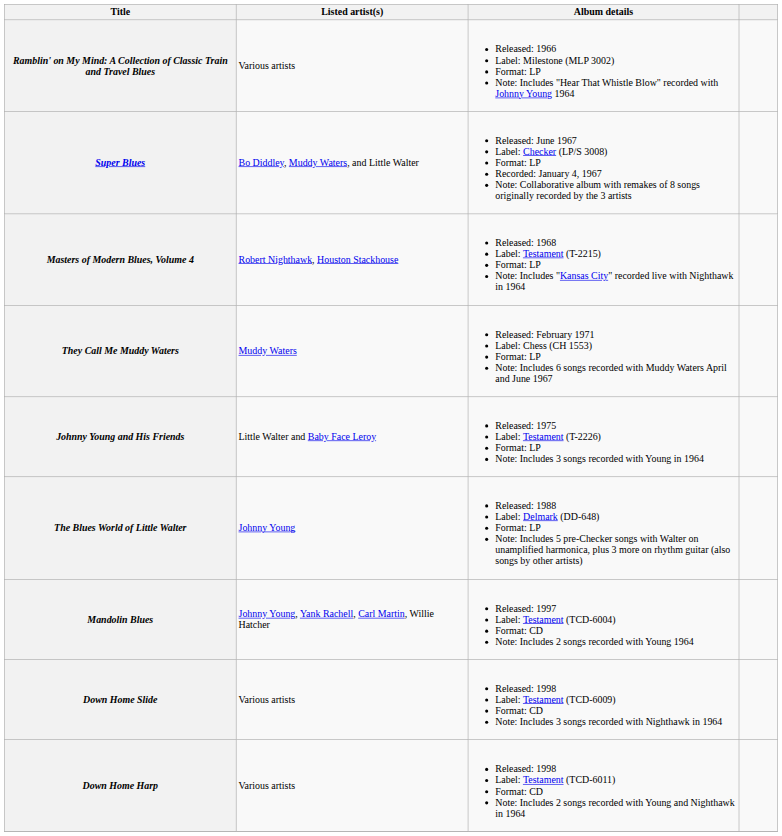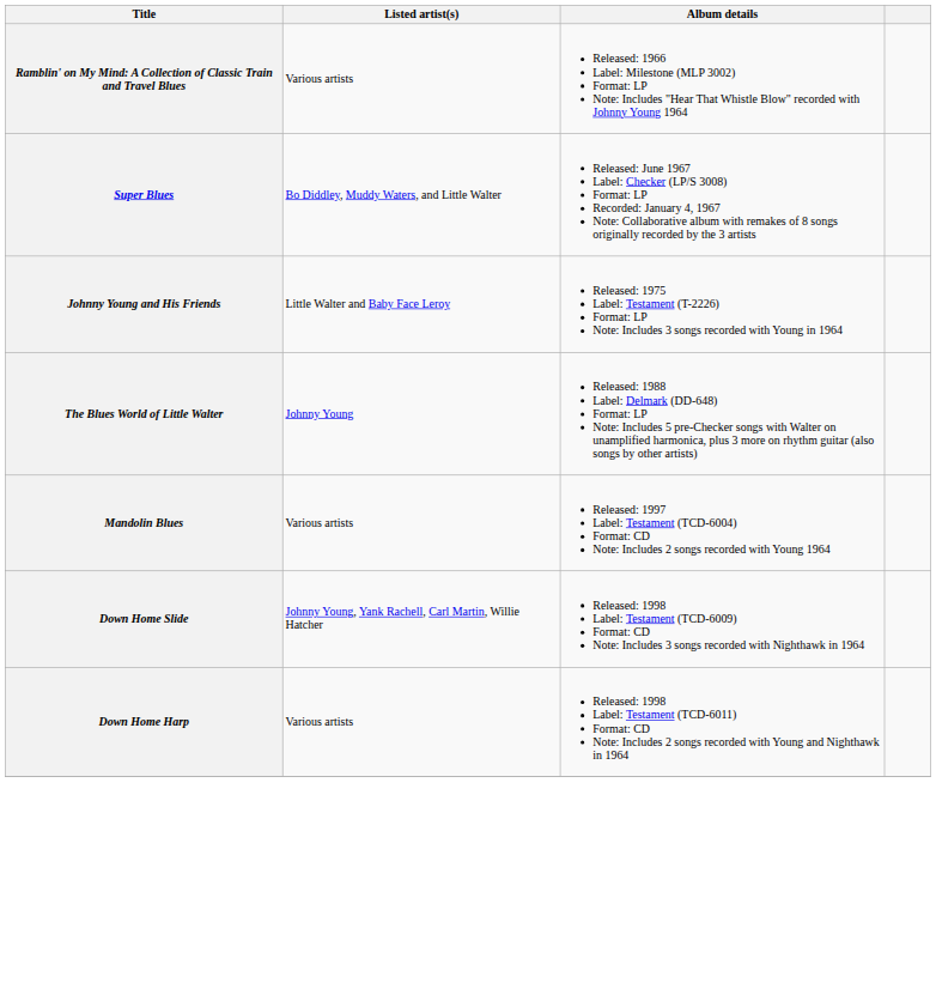 <table class="wikitable plainrowheaders">
 <tr>
 <th scope="col" width=30%>Title</th>
 <th scope="col" width=30%>Listed artist(s)</th>
 <th scope="col" width=%>Album details</th>
 <th scope="col" width=5% class="unsortable"></th>
 </tr>
 <tr>
 <th scope="row"><em>Ramblin' on My Mind: A Collection of Classic Train and Travel Blues</em></th>
 <td>Various artists</td>
 <td><br><ul><li>Released: 1966</li><li>Label: Milestone (MLP 3002)</li><li>Format: LP</li><li>Note: Includes "Hear That Whistle Blow" recorded with <a href='#'>Johnny Young</a> 1964</li></ul></td>
 <td align="center"></td>
 </tr>
 <tr>
 <th scope="row"><em><a href='#'>Super Blues</a></em></th>
 <td><a href='#'>Bo Diddley</a>, <a href='#'>Muddy Waters</a>, and Little Walter</td>
 <td><br><ul><li>Released: June 1967</li><li>Label: <a href='#'>Checker</a> (LP/S 3008)</li><li>Format: LP</li><li>Recorded: January 4, 1967</li><li>Note: Collaborative album with remakes of 8 songs originally recorded by the 3 artists</li></ul></td>
 <td align="center"></td>
 </tr>
 <tr>
-<th scope="row"><em>Masters of Modern Blues, Volume 4</em></th>
-<td><a href='#'>Robert Nighthawk</a>, <a href='#'>Houston Stackhouse</a></td>
-<td><br><ul><li>Released: 1968</li><li>Label: <a href='#'>Testament</a> (T-2215)</li><li>Format: LP</li><li>Note: Includes "<a href='#'>Kansas City</a>" recorded live with Nighthawk in 1964</li></ul></td>
-<td align="center"></td>
-</tr>
-<tr>
-<th scope="row"><em>They Call Me Muddy Waters</em></th>
-<td><a href='#'>Muddy Waters</a></td>
-<td><br><ul><li>Released: February 1971</li><li>Label: Chess (CH 1553)</li><li>Format: LP</li><li>Note: Includes 6 songs recorded with Muddy Waters April and June 1967</li></ul></td>
-<td align="center"></td>
-</tr>
-<tr>
 <th scope="row"><em>Johnny Young and His Friends</em></th>
 <td>Little Walter and <a href='#'>Baby Face Leroy</a></td>
 <td><br><ul><li>Released: 1975</li><li>Label: <a href='#'>Testament</a> (T-2226)</li><li>Format: LP</li><li>Note: Includes 3 songs recorded with Young in 1964</li></ul></td>
 <td align="center"></td>
 </tr>
 <tr>
 <th scope="row"><em>The Blues World of Little Walter</em></th>
 <td><a href='#'>Johnny Young</a></td>
 <td><br><ul><li>Released: 1988</li><li>Label: <a href='#'>Delmark</a> (DD-648)</li><li>Format: LP</li><li>Note: Includes 5 pre-Checker songs with Walter on unamplified harmonica, plus 3 more on rhythm guitar (also songs by other artists)</li></ul></td>
 <td align="center"></td>
 </tr>
 <tr>
 <th scope="row"><em>Mandolin Blues</em></th>
-<td><a href='#'>Johnny Young</a>, <a href='#'>Yank Rachell</a>, <a href='#'>Carl Martin</a>, Willie Hatcher</td>
+<td>Various artists</td>
 <td><br><ul><li>Released: 1997</li><li>Label: <a href='#'>Testament</a> (TCD-6004)</li><li>Format: CD</li><li>Note: Includes 2 songs recorded with Young 1964</li></ul></td>
 <td align="center"></td>
 </tr>
 <tr>
 <th scope="row"><em>Down Home Slide</em></th>
-<td>Various artists</td>
+<td><a href='#'>Johnny Young</a>, <a href='#'>Yank Rachell</a>, <a href='#'>Carl Martin</a>, Willie Hatcher</td>
 <td><br><ul><li>Released: 1998</li><li>Label: <a href='#'>Testament</a> (TCD-6009)</li><li>Format: CD</li><li>Note: Includes 3 songs recorded with Nighthawk in 1964</li></ul></td>
 <td align="center"></td>
 </tr>
 <tr>
 <th scope="row"><em>Down Home Harp</em></th>
 <td>Various artists</td>
 <td><br><ul><li>Released: 1998</li><li>Label: <a href='#'>Testament</a> (TCD-6011)</li><li>Format: CD</li><li>Note: Includes 2 songs recorded with Young and Nighthawk in 1964</li></ul></td>
 <td align="center"></td>
 </tr>
 <tr>
 </tr>
 </table>
